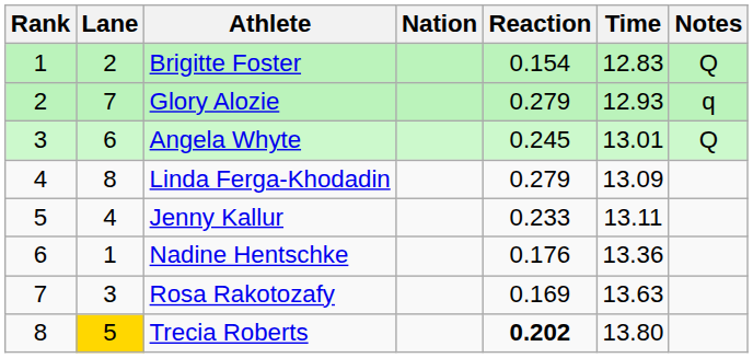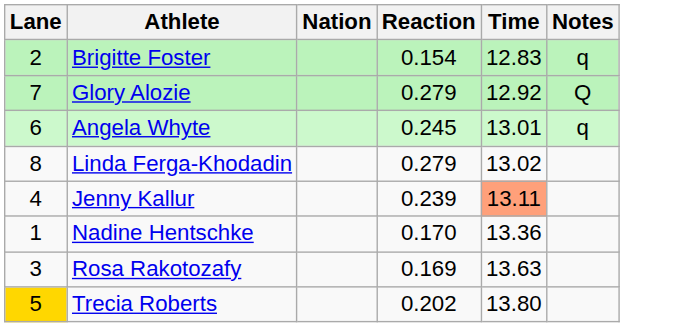 <table class="wikitable sortable" style="text-align:center">
 <tr>
-<th>Rank</th>
 <th>Lane</th>
 <th>Athlete</th>
 <th>Nation</th>
 <th>Reaction</th>
 <th>Time</th>
 <th>Notes</th>
 </tr>
 <tr bgcolor=bbf3bb>
-<td>1</td>
 <td>2</td>
 <td align=left><a href='#'>Brigitte Foster</a></td>
 <td align=left></td>
 <td>0.154</td>
 <td>12.83</td>
-<td>Q</td>
+<td>q</td>
 </tr>
 <tr bgcolor=bbf3bb>
-<td>2</td>
 <td>7</td>
 <td align=left><a href='#'>Glory Alozie</a></td>
 <td align=left></td>
 <td>0.279</td>
-<td>12.93</td>
-<td>q</td>
+<td>12.92</td>
+<td>Q</td>
 </tr>
 <tr bgcolor=ccf9cc>
-<td>3</td>
 <td>6</td>
 <td align=left><a href='#'>Angela Whyte</a></td>
 <td align=left></td>
 <td>0.245</td>
 <td>13.01</td>
-<td>Q</td>
+<td>q</td>
 </tr>
 <tr>
-<td>4</td>
 <td>8</td>
 <td align=left><a href='#'>Linda Ferga-Khodadin</a></td>
 <td align=left></td>
 <td>0.279</td>
-<td>13.09</td>
+<td>13.02</td>
 <td></td>
 </tr>
 <tr>
-<td>5</td>
 <td>4</td>
 <td align=left><a href='#'>Jenny Kallur</a></td>
 <td align=left></td>
-<td>0.233</td>
-<td>13.11</td>
+<td>0.239</td>
+<td style="background: lightsalmon;">13.11</td>
 <td></td>
 </tr>
 <tr>
-<td>6</td>
 <td>1</td>
 <td align=left><a href='#'>Nadine Hentschke</a></td>
 <td align=left></td>
-<td>0.176</td>
+<td>0.170</td>
 <td>13.36</td>
 <td></td>
 </tr>
 <tr>
-<td>7</td>
 <td>3</td>
 <td align=left><a href='#'>Rosa Rakotozafy</a></td>
 <td align=left></td>
 <td>0.169</td>
 <td>13.63</td>
 <td></td>
 </tr>
 <tr>
-<td>8</td>
 <td style="background: gold;">5</td>
 <td align=left><a href='#'>Trecia Roberts</a></td>
 <td align=left></td>
-<td><strong>0.202</strong></td>
+<td>0.202</td>
 <td>13.80</td>
 <td></td>
 </tr>
 </table>
